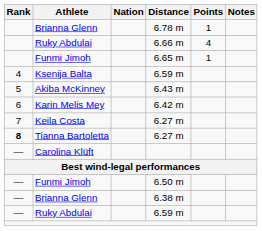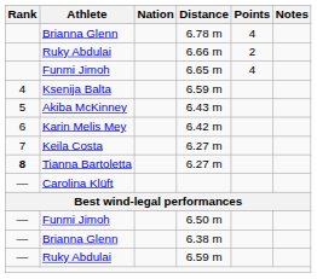 <table class="wikitable mw-datatable sortable" style="text-align:center;">
 <tr>
 <th>Rank</th>
 <th>Athlete</th>
 <th>Nation</th>
 <th>Distance</th>
 <th>Points</th>
 <th>Notes</th>
 </tr>
 <tr>
 <td></td>
 <td align=left><a href='#'>Brianna Glenn</a></td>
 <td align=left></td>
 <td>6.78 m </td>
-<td>1</td>
+<td>4</td>
 <td></td>
 </tr>
 <tr>
 <td></td>
 <td align=left><a href='#'>Ruky Abdulai</a></td>
 <td align=left></td>
 <td>6.66 m </td>
-<td>4</td>
+<td>2</td>
 <td></td>
 </tr>
 <tr>
 <td></td>
 <td align=left><a href='#'>Funmi Jimoh</a></td>
 <td align=left></td>
 <td>6.65 m </td>
-<td>1</td>
+<td>4</td>
 <td></td>
 </tr>
 <tr>
 <td>4</td>
 <td align=left><a href='#'>Ksenija Balta</a></td>
 <td align=left></td>
 <td>6.59 m </td>
 <td></td>
 <td></td>
 </tr>
 <tr>
 <td>5</td>
 <td align=left><a href='#'>Akiba McKinney</a></td>
 <td align=left></td>
 <td>6.43 m </td>
 <td></td>
 <td></td>
 </tr>
 <tr>
 <td>6</td>
 <td align=left><a href='#'>Karin Melis Mey</a></td>
 <td align=left></td>
 <td>6.42 m </td>
 <td></td>
 <td></td>
 </tr>
 <tr>
 <td>7</td>
 <td align=left><a href='#'>Keila Costa</a></td>
 <td align=left></td>
 <td>6.27 m </td>
 <td></td>
 <td></td>
 </tr>
 <tr>
 <td><strong>8</strong></td>
 <td align=left><a href='#'>Tianna Bartoletta</a></td>
 <td align=left></td>
 <td>6.27 m </td>
 <td></td>
 <td></td>
 </tr>
 <tr>
 <td>—</td>
 <td align=left><a href='#'>Carolina Klüft</a></td>
 <td align=left></td>
 <td></td>
 <td></td>
 <td></td>
 </tr>
 <tr>
 <th align=center colspan=6>Best wind-legal performances</th>
 </tr>
 <tr>
 <td>—</td>
 <td align=left><a href='#'>Funmi Jimoh</a></td>
 <td align=left></td>
 <td>6.50 m </td>
 <td></td>
 <td></td>
 </tr>
 <tr>
 <td>—</td>
 <td align=left><a href='#'>Brianna Glenn</a></td>
 <td align=left></td>
 <td>6.38 m </td>
 <td></td>
 <td></td>
 </tr>
 <tr>
 <td>—</td>
 <td align=left><a href='#'>Ruky Abdulai</a></td>
 <td align=left></td>
 <td>6.59 m </td>
 <td></td>
 <td></td>
 </tr>
 <tr class="sortbottom">
 <td colspan=6></td>
 </tr>
 </table>
